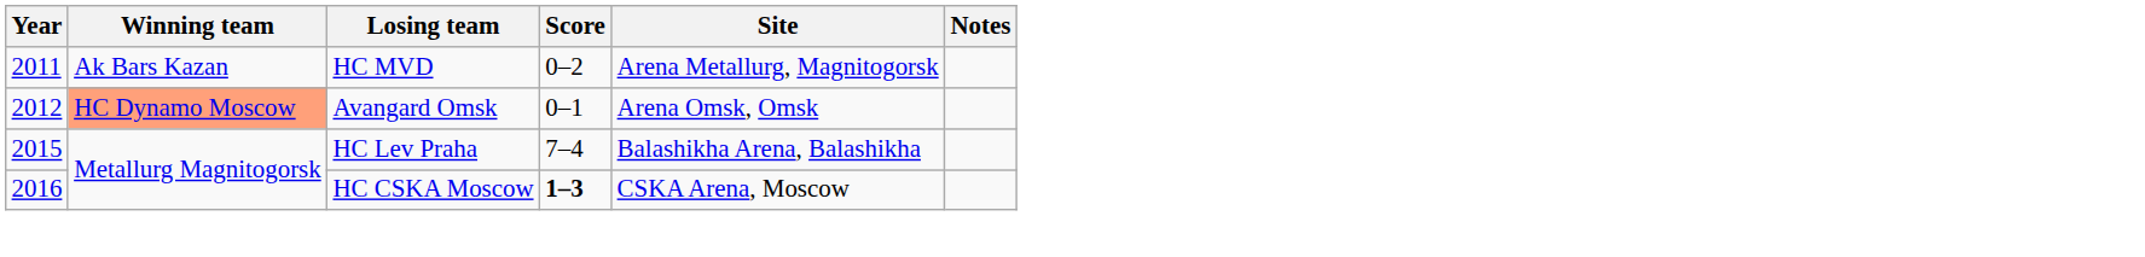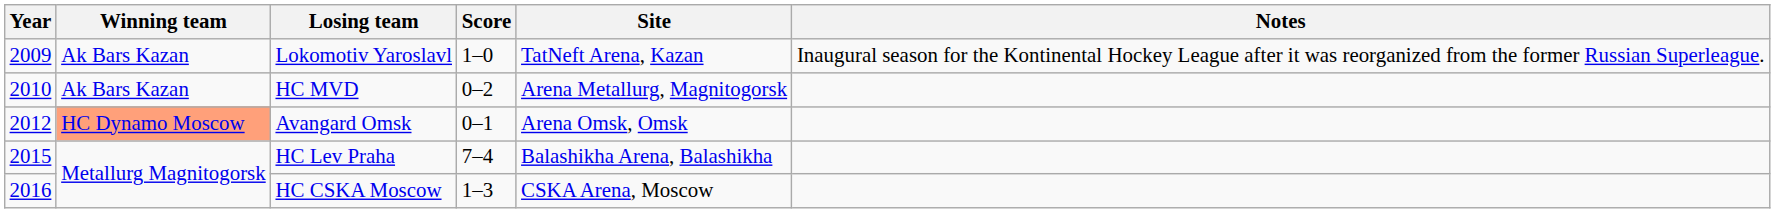 <table class=wikitable style="font-size:92%;">
 <tr>
 <th>Year</th>
 <th>Winning team</th>
 <th>Losing team</th>
 <th>Score</th>
 <th>Site</th>
 <th>Notes</th>
 </tr>
 <tr>
-<td><a href='#'>2011</a></td>
+<td><a href='#'>2009</a></td>
+<td><a href='#'>Ak Bars Kazan</a></td>
+<td><a href='#'>Lokomotiv Yaroslavl</a></td>
+<td>1–0</td>
+<td><a href='#'>TatNeft Arena</a>, <a href='#'>Kazan</a></td>
+<td>Inaugural season for the Kontinental Hockey League after it was reorganized from the former <a href='#'>Russian Superleague</a>.</td>
+</tr>
+<tr>
+<td><a href='#'>2010</a></td>
 <td><a href='#'>Ak Bars Kazan</a></td>
 <td><a href='#'>HC MVD</a></td>
 <td>0–2</td>
 <td><a href='#'>Arena Metallurg</a>, <a href='#'>Magnitogorsk</a></td>
 <td></td>
 </tr>
 <tr>
 <td><a href='#'>2012</a></td>
 <td style="background: lightsalmon;"><a href='#'>HC Dynamo Moscow</a></td>
 <td><a href='#'>Avangard Omsk</a></td>
 <td>0–1</td>
 <td><a href='#'>Arena Omsk</a>, <a href='#'>Omsk</a></td>
 <td></td>
 </tr>
 <tr>
 <td><a href='#'>2015</a></td>
 <td rowspan=2><a href='#'>Metallurg Magnitogorsk</a></td>
 <td><a href='#'>HC Lev Praha</a></td>
 <td>7–4</td>
 <td><a href='#'>Balashikha Arena</a>, <a href='#'>Balashikha</a></td>
 <td></td>
 </tr>
 <tr>
 <td><a href='#'>2016</a></td>
 <td><a href='#'>HC CSKA Moscow</a></td>
-<td><strong>1–3</strong></td>
+<td>1–3</td>
 <td><a href='#'>CSKA Arena</a>, Moscow</td>
 <td></td>
 </tr>
 </table>
